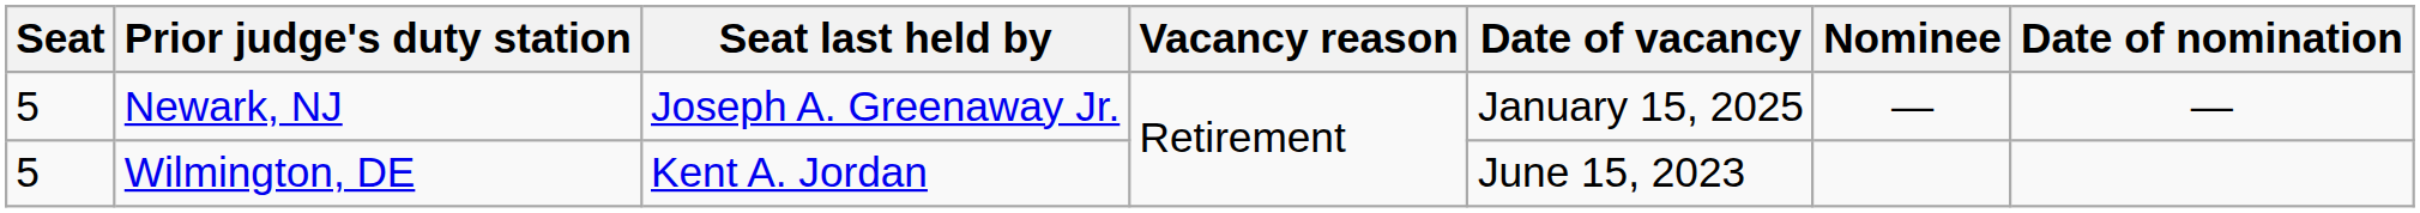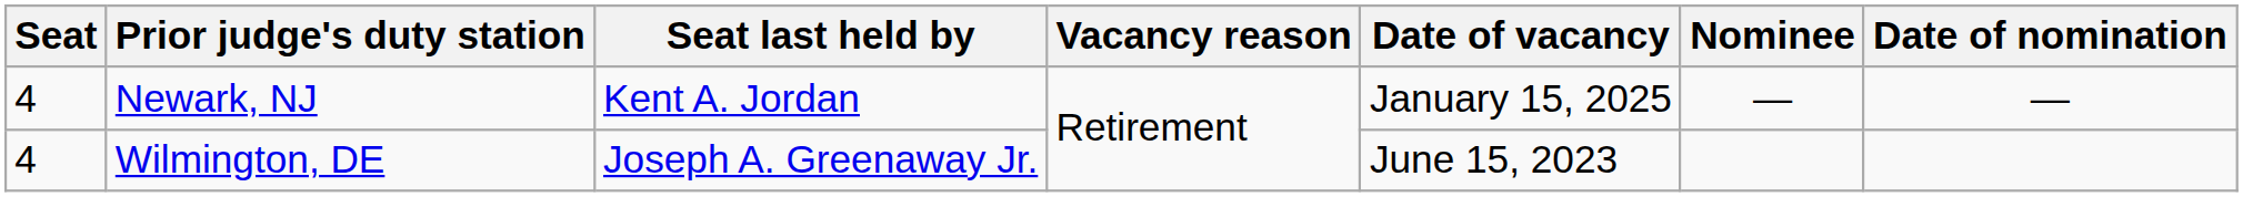 <table class=wikitable>
 <tr>
 <th>Seat</th>
 <th>Prior judge's duty station</th>
 <th>Seat last held by</th>
 <th>Vacancy reason</th>
 <th>Date of vacancy</th>
 <th>Nominee</th>
 <th>Date of nomination</th>
 </tr>
 <tr>
-<td>5</td>
+<td>4</td>
 <td><a href='#'>Newark, NJ</a></td>
-<td><a href='#'>Joseph A. Greenaway Jr.</a></td>
+<td><a href='#'>Kent A. Jordan</a></td>
 <td rowspan=2>Retirement</td>
 <td>January 15, 2025</td>
 <td align=center>—</td>
 <td align=center>—</td>
 </tr>
 <tr>
-<td>5</td>
+<td>4</td>
 <td><a href='#'>Wilmington, DE</a></td>
-<td><a href='#'>Kent A. Jordan</a></td>
+<td><a href='#'>Joseph A. Greenaway Jr.</a></td>
 <td>June 15, 2023</td>
 <td align="center"></td>
 <td align="center"></td>
 </tr>
 </table>
